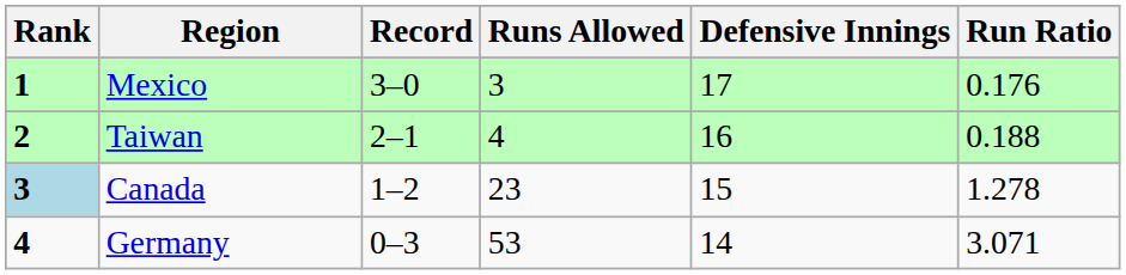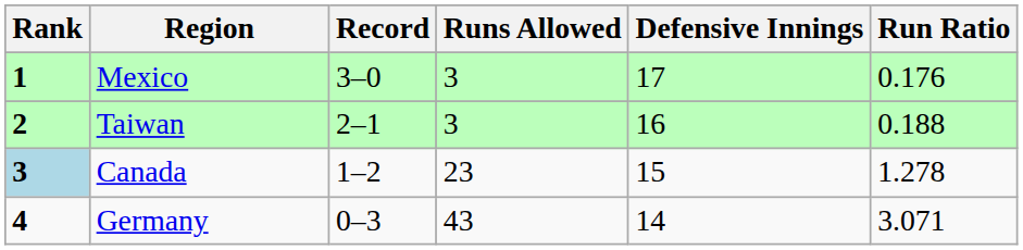 <table class="wikitable">
 <tr>
 <th>Rank</th>
 <th>Region</th>
 <th>Record</th>
 <th>Runs Allowed</th>
 <th>Defensive Innings</th>
 <th>Run Ratio</th>
 </tr>
 <tr bgcolor="bbffbb">
 <td><strong>1</strong></td>
 <td align="left" width="120"> <a href='#'>Mexico</a></td>
 <td>3–0</td>
 <td>3</td>
 <td>17</td>
 <td>0.176</td>
 </tr>
 <tr bgcolor="bbffbb">
 <td><strong>2</strong></td>
 <td align="left" width="120"> <a href='#'>Taiwan</a></td>
 <td>2–1</td>
-<td>4</td>
+<td>3</td>
 <td>16</td>
 <td>0.188</td>
 </tr>
 <tr>
 <td style="background: lightblue;"><strong>3</strong></td>
 <td align="left" width="120"> <a href='#'>Canada</a></td>
 <td>1–2</td>
 <td>23</td>
 <td>15</td>
 <td>1.278</td>
 </tr>
 <tr>
 <td><strong>4</strong></td>
 <td align="left" width="120"> <a href='#'>Germany</a></td>
 <td>0–3</td>
-<td>53</td>
+<td>43</td>
 <td>14</td>
 <td>3.071</td>
 </tr>
 </table>
